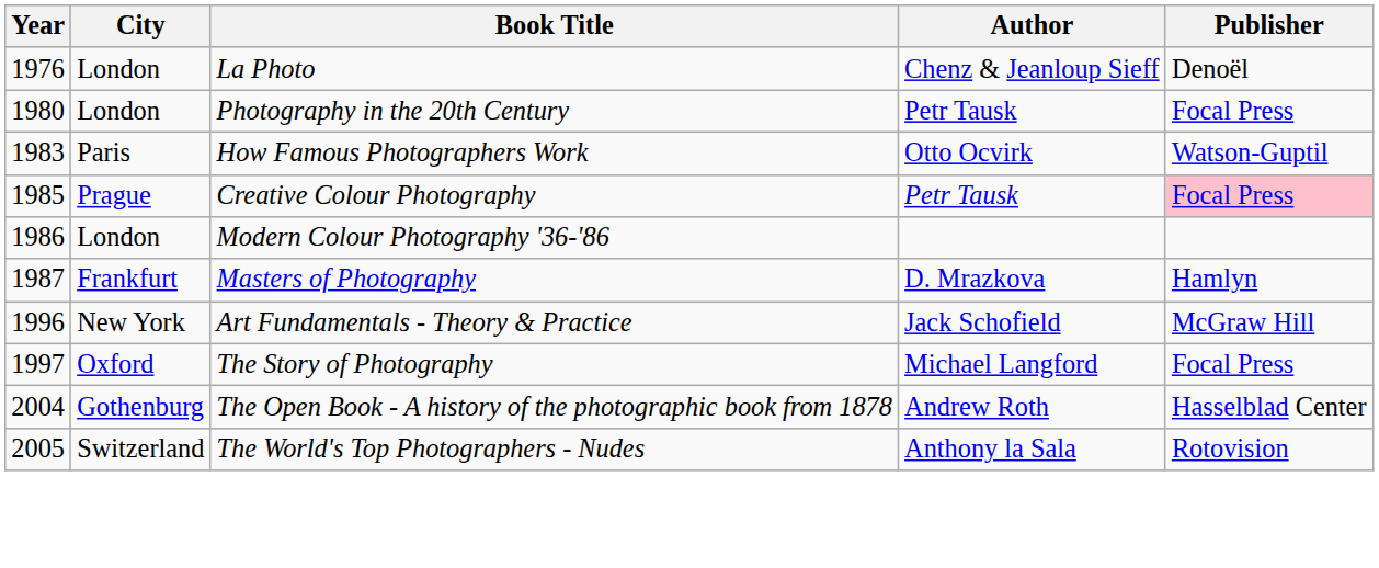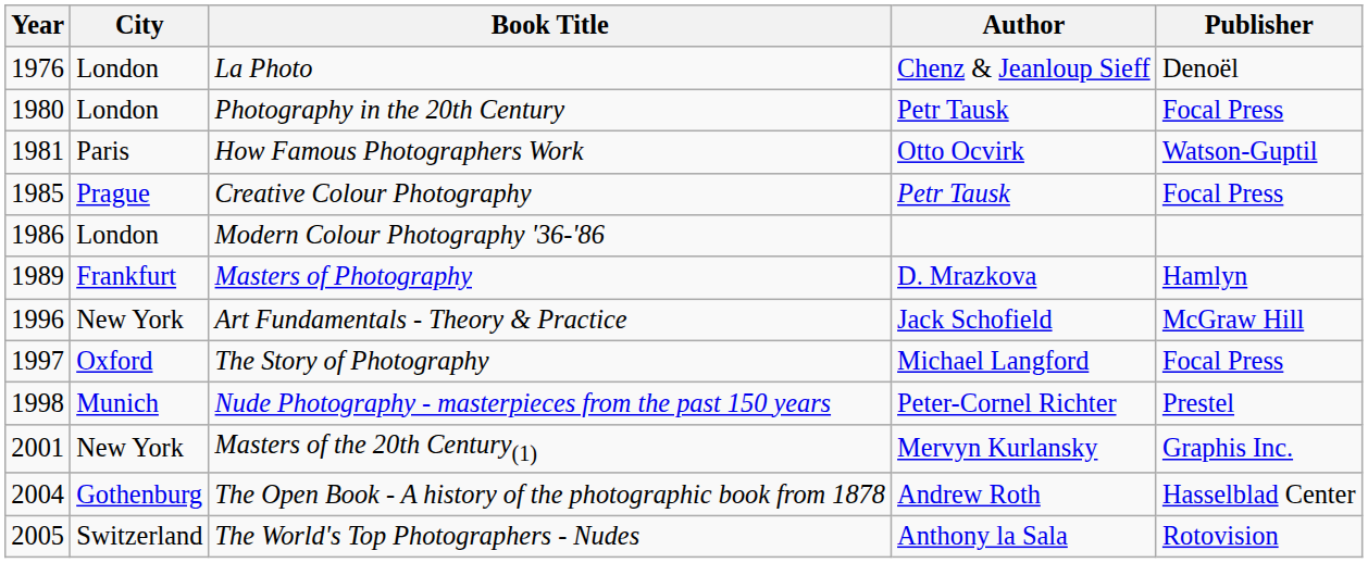 <table class="wikitable">
 <tr>
 <th>Year</th>
 <th>City</th>
 <th>Book Title</th>
 <th>Author</th>
 <th>Publisher</th>
 </tr>
 <tr>
 <td>1976</td>
 <td>London</td>
 <td><em>La Photo</em></td>
 <td><a href='#'>Chenz</a> & <a href='#'>Jeanloup Sieff</a></td>
 <td>Denoël</td>
 </tr>
 <tr>
 <td>1980</td>
 <td>London</td>
 <td><em>Photography in the 20th Century</em></td>
 <td><a href='#'>Petr Tausk</a></td>
 <td><a href='#'>Focal Press</a></td>
 </tr>
 <tr>
-<td>1983</td>
+<td>1981</td>
 <td>Paris</td>
 <td><em>How Famous Photographers Work</em></td>
 <td><a href='#'>Otto Ocvirk</a></td>
 <td><a href='#'>Watson-Guptil</a></td>
 </tr>
 <tr>
 <td>1985</td>
 <td><a href='#'>Prague</a></td>
 <td><em>Creative Colour Photography</em></td>
 <td><em><a href='#'>Petr Tausk</a></em></td>
-<td style="background: pink;"><a href='#'>Focal Press</a></td>
+<td><a href='#'>Focal Press</a></td>
 </tr>
 <tr>
 <td>1986</td>
 <td>London</td>
 <td><em>Modern Colour Photography '36-'86</em></td>
 <td></td>
 </tr>
 <tr>
-<td>1987</td>
+<td>1989</td>
 <td><a href='#'>Frankfurt</a></td>
 <td><em><a href='#'>Masters of Photography</a></em></td>
 <td><a href='#'>D. Mrazkova</a></td>
 <td><a href='#'>Hamlyn</a></td>
 </tr>
 <tr>
 <td>1996</td>
 <td>New York</td>
 <td><em>Art Fundamentals - Theory & Practice</em></td>
 <td><a href='#'>Jack Schofield</a></td>
 <td><a href='#'>McGraw Hill</a></td>
 </tr>
 <tr>
 <td>1997</td>
 <td><a href='#'>Oxford</a></td>
 <td><em>The Story of Photography</em></td>
 <td><a href='#'>Michael Langford</a></td>
 <td><a href='#'>Focal Press</a></td>
 </tr>
 <tr>
+<td>1998</td>
+<td><a href='#'>Munich</a></td>
+<td><em><a href='#'>Nude Photography - masterpieces from the past 150 years</a></em></td>
+<td><a href='#'>Peter-Cornel Richter</a></td>
+<td><a href='#'>Prestel</a></td>
+</tr>
+<tr>
+<td>2001</td>
+<td>New York</td>
+<td><em>Masters of the 20th Century</em><sub>(1)</sub></td>
+<td><a href='#'>Mervyn Kurlansky</a></td>
+<td><a href='#'>Graphis Inc.</a></td>
+</tr>
+<tr>
 <td>2004</td>
 <td><a href='#'>Gothenburg</a></td>
 <td><em>The Open Book - A history of the photographic book from 1878</em></td>
 <td><a href='#'>Andrew Roth</a></td>
 <td><a href='#'>Hasselblad</a> Center</td>
 </tr>
 <tr>
 <td>2005</td>
 <td>Switzerland</td>
 <td><em>The World's Top Photographers - Nudes</em></td>
 <td><a href='#'>Anthony la Sala</a></td>
 <td><a href='#'>Rotovision</a></td>
 </tr>
 </table>
